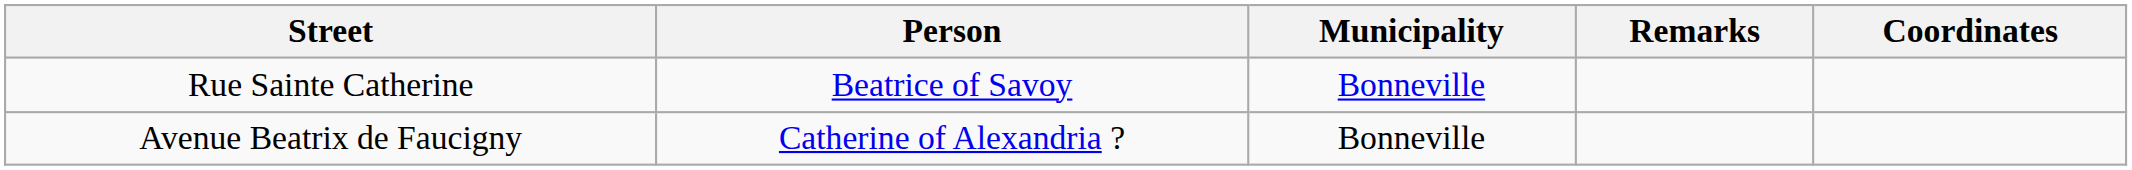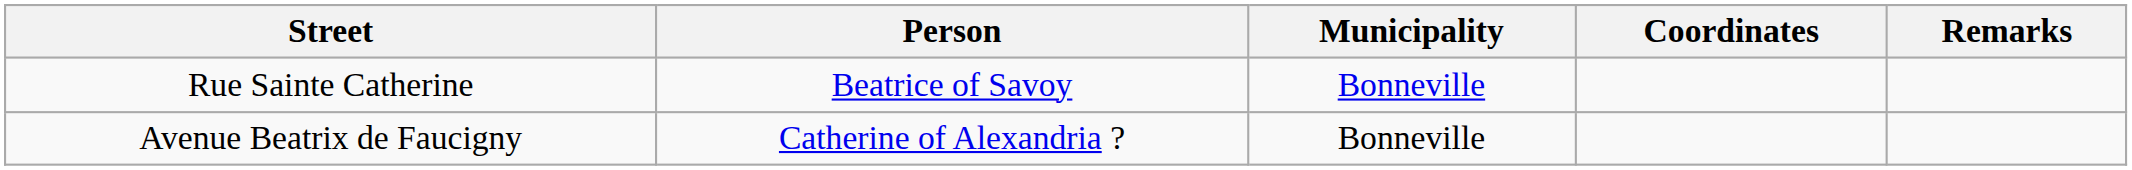 <table class="wikitable sortable" style="text-align:center; width:80%;">
 <tr>
 <th>Street</th>
 <th>Person</th>
 <th>Municipality</th>
+<th>Coordinates</th>
 <th>Remarks</th>
-<th>Coordinates</th>
 </tr>
 <tr>
 <td>Rue Sainte Catherine</td>
 <td><a href='#'>Beatrice of Savoy</a></td>
 <td><a href='#'>Bonneville</a></td>
 <td></td>
 <td></td>
 </tr>
 <tr>
 <td>Avenue Beatrix de Faucigny</td>
 <td><a href='#'>Catherine of Alexandria</a> ?</td>
 <td>Bonneville</td>
 <td></td>
 <td></td>
 </tr>
 </table>
